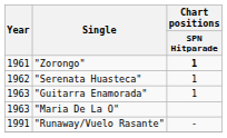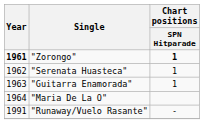 <table class="wikitable" style="text-align:center;">
 <tr>
 <th rowspan="2">Year</th>
 <th rowspan="2">Single</th>
 <th colspan="3">Chart positions</th>
 </tr>
 <tr style="font-size:small;">
 <th width="60">SPN<br>Hitparade<br></th>
 </tr>
 <tr>
-<td>1961</td>
+<td><strong>1961</strong></td>
 <td align="left">"Zorongo"</td>
 <td><strong>1</strong></td>
 </tr>
 <tr>
 <td>1962</td>
 <td align="left">"Serenata Huasteca"</td>
 <td>1</td>
 </tr>
 <tr>
 <td>1963</td>
 <td align="left">"Guitarra Enamorada"</td>
 <td>1</td>
 </tr>
 <tr>
-<td>1963</td>
+<td>1964</td>
 <td align="left">"Maria De La O"</td>
 <td></td>
 </tr>
 <tr>
 <td>1991</td>
 <td align="left">"Runaway/Vuelo Rasante"</td>
 <td>-</td>
 </tr>
 <tr>
 </tr>
 </table>
